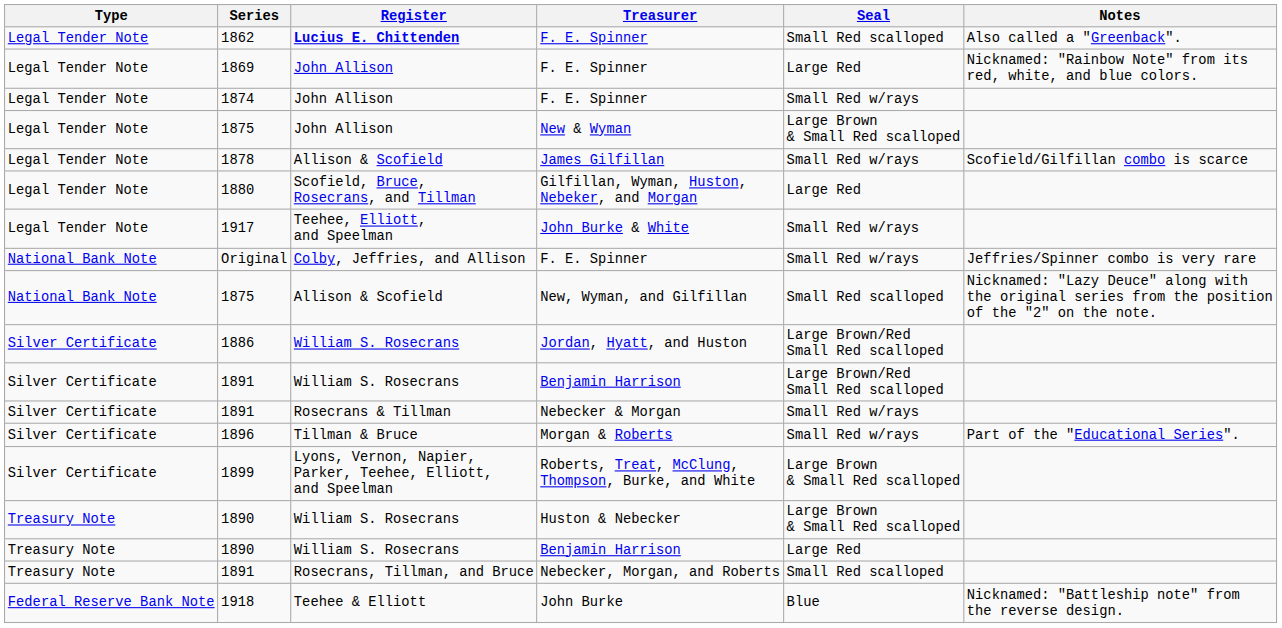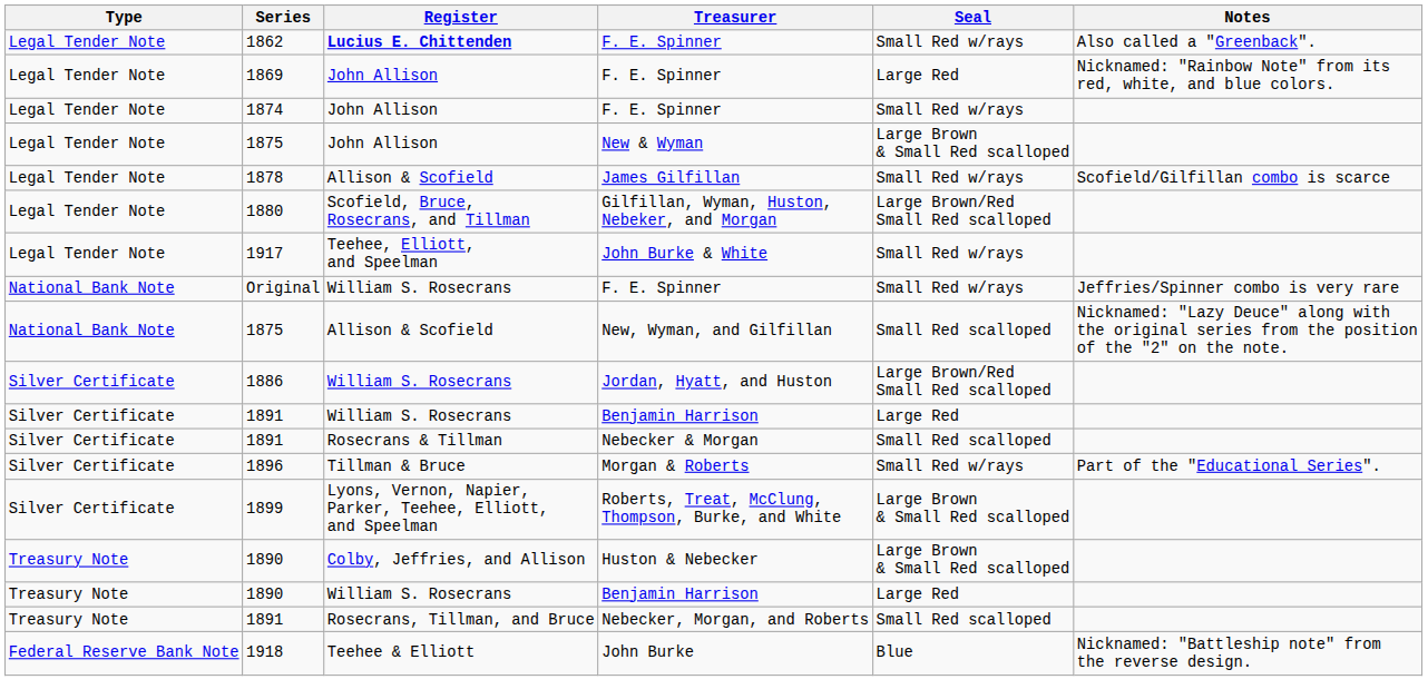 <table class="wikitable sortable">
 <tr>
 <th>Type</th>
 <th>Series</th>
 <th><a href='#'>Register</a></th>
 <th><a href='#'>Treasurer</a></th>
 <th><a href='#'>Seal</a></th>
 <th>Notes</th>
 </tr>
 <tr>
 <td><a href='#'>Legal Tender Note</a></td>
 <td>1862</td>
 <td><strong><a href='#'>Lucius E. Chittenden</a></strong></td>
 <td><a href='#'>F. E. Spinner</a></td>
-<td>Small Red scalloped</td>
+<td>Small Red w/rays</td>
 <td>Also called a "<a href='#'>Greenback</a>".</td>
 </tr>
 <tr>
 <td>Legal Tender Note</td>
 <td>1869</td>
 <td><a href='#'>John Allison</a></td>
 <td>F. E. Spinner</td>
 <td>Large Red</td>
 <td>Nicknamed: "Rainbow Note" from its<br> red, white, and blue colors.</td>
 </tr>
 <tr>
 <td>Legal Tender Note</td>
 <td>1874</td>
 <td>John Allison</td>
 <td>F. E. Spinner</td>
 <td>Small Red w/rays</td>
 <td></td>
 </tr>
 <tr>
 <td>Legal Tender Note</td>
 <td>1875</td>
 <td>John Allison</td>
 <td><a href='#'>New</a> & <a href='#'>Wyman</a></td>
 <td>Large Brown <br>& Small Red scalloped</td>
 <td></td>
 </tr>
 <tr>
 <td>Legal Tender Note</td>
 <td>1878</td>
 <td>Allison & <a href='#'>Scofield</a></td>
 <td><a href='#'>James Gilfillan</a></td>
 <td>Small Red w/rays</td>
 <td>Scofield/Gilfillan <a href='#'>combo</a> is scarce</td>
 </tr>
 <tr>
 <td>Legal Tender Note</td>
 <td>1880</td>
 <td>Scofield, <a href='#'>Bruce</a>,<br> <a href='#'>Rosecrans</a>, and <a href='#'>Tillman</a></td>
 <td>Gilfillan, Wyman, <a href='#'>Huston</a>,<br> <a href='#'>Nebeker</a>, and <a href='#'>Morgan</a></td>
-<td>Large Red</td>
+<td>Large Brown/Red<br>Small Red scalloped</td>
 <td></td>
 </tr>
 <tr>
 <td>Legal Tender Note</td>
 <td>1917</td>
 <td>Teehee, <a href='#'>Elliott</a>,<br> and Speelman</td>
 <td><a href='#'>John Burke</a> & <a href='#'>White</a></td>
 <td>Small Red w/rays</td>
 <td></td>
 </tr>
 <tr>
 <td><a href='#'>National Bank Note</a></td>
 <td>Original</td>
-<td><a href='#'>Colby</a>, Jeffries, and Allison</td>
+<td>William S. Rosecrans</td>
 <td>F. E. Spinner</td>
 <td>Small Red w/rays</td>
 <td>Jeffries/Spinner combo is very rare</td>
 </tr>
 <tr>
 <td><a href='#'>National Bank Note</a></td>
 <td>1875</td>
 <td>Allison & Scofield</td>
 <td>New, Wyman, and Gilfillan</td>
 <td>Small Red scalloped</td>
 <td>Nicknamed: "Lazy Deuce" along with<br> the original series from the position<br> of the "2" on the note.</td>
 </tr>
 <tr>
 <td><a href='#'>Silver Certificate</a></td>
 <td>1886</td>
 <td><a href='#'>William S. Rosecrans</a></td>
 <td><a href='#'>Jordan</a>, <a href='#'>Hyatt</a>, and Huston</td>
 <td>Large Brown/Red<br>Small Red scalloped</td>
 <td></td>
 </tr>
 <tr>
 <td>Silver Certificate</td>
 <td>1891</td>
 <td>William S. Rosecrans</td>
 <td><a href='#'>Benjamin Harrison</a></td>
-<td>Large Brown/Red<br>Small Red scalloped</td>
+<td>Large Red</td>
 <td></td>
 </tr>
 <tr>
 <td>Silver Certificate</td>
 <td>1891</td>
 <td>Rosecrans & Tillman</td>
 <td>Nebecker & Morgan</td>
-<td>Small Red w/rays</td>
+<td>Small Red scalloped</td>
 <td></td>
 </tr>
 <tr>
 <td>Silver Certificate</td>
 <td>1896</td>
 <td>Tillman & Bruce</td>
 <td>Morgan & <a href='#'>Roberts</a></td>
 <td>Small Red w/rays</td>
 <td>Part of the "<a href='#'>Educational Series</a>".</td>
 </tr>
 <tr>
 <td>Silver Certificate</td>
 <td>1899</td>
 <td>Lyons, Vernon, Napier,<br> Parker, Teehee, Elliott,<br> and Speelman</td>
 <td>Roberts, <a href='#'>Treat</a>, <a href='#'>McClung</a>,<br><a href='#'>Thompson</a>, Burke, and White</td>
 <td>Large Brown <br>& Small Red scalloped</td>
 <td></td>
 </tr>
 <tr>
 <td><a href='#'>Treasury Note</a></td>
 <td>1890</td>
-<td>William S. Rosecrans</td>
+<td><a href='#'>Colby</a>, Jeffries, and Allison</td>
 <td>Huston & Nebecker</td>
 <td>Large Brown <br>& Small Red scalloped</td>
 <td></td>
 </tr>
 <tr>
 <td>Treasury Note</td>
 <td>1890</td>
 <td>William S. Rosecrans</td>
 <td><a href='#'>Benjamin Harrison</a></td>
 <td>Large Red</td>
 <td></td>
 </tr>
 <tr>
 <td>Treasury Note</td>
 <td>1891</td>
 <td>Rosecrans, Tillman, and Bruce</td>
 <td>Nebecker, Morgan, and Roberts</td>
 <td>Small Red scalloped</td>
 <td></td>
 </tr>
 <tr>
 <td><a href='#'>Federal Reserve Bank Note</a></td>
 <td>1918</td>
 <td>Teehee & Elliott</td>
 <td>John Burke</td>
 <td>Blue</td>
 <td>Nicknamed: "Battleship note" from<br> the reverse design.</td>
 </tr>
 </table>
